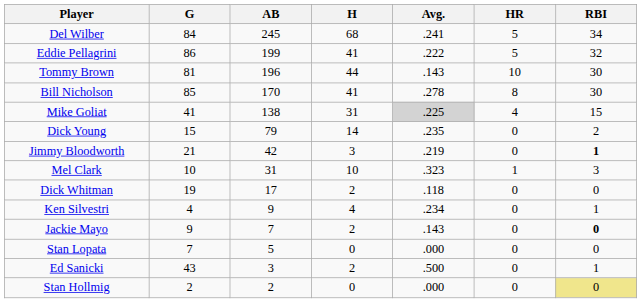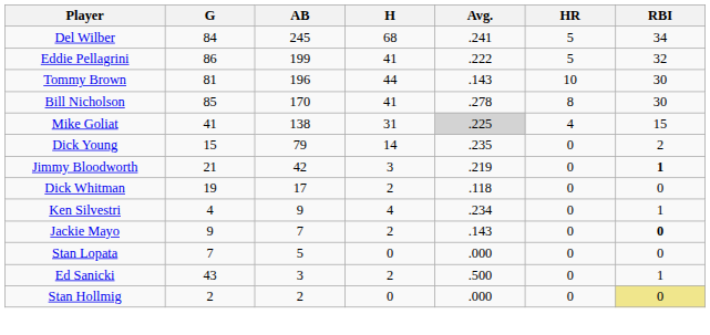 <table class="wikitable sortable">
 <tr>
 <th bgcolor="#DDDDFF" width="16%">Player</th>
 <th bgcolor="#DDDDFF" width="9%">G</th>
 <th bgcolor="#DDDDFF" width="9%">AB</th>
 <th bgcolor="#DDDDFF" width="9%">H</th>
 <th bgcolor="#DDDDFF" width="9%">Avg.</th>
 <th bgcolor="#DDDDFF" width="9%">HR</th>
 <th bgcolor="#DDDDFF" width="9%">RBI</th>
 </tr>
 <tr align="center">
 <td><a href='#'>Del Wilber</a></td>
 <td>84</td>
 <td>245</td>
 <td>68</td>
 <td>.241</td>
 <td>5</td>
 <td>34</td>
 </tr>
 <tr align="center">
 <td><a href='#'>Eddie Pellagrini</a></td>
 <td>86</td>
 <td>199</td>
 <td>41</td>
 <td>.222</td>
 <td>5</td>
 <td>32</td>
 </tr>
 <tr align="center">
 <td><a href='#'>Tommy Brown</a></td>
 <td>81</td>
 <td>196</td>
 <td>44</td>
 <td>.143</td>
 <td>10</td>
 <td>30</td>
 </tr>
 <tr align="center">
 <td><a href='#'>Bill Nicholson</a></td>
 <td>85</td>
 <td>170</td>
 <td>41</td>
 <td>.278</td>
 <td>8</td>
 <td>30</td>
 </tr>
 <tr align="center">
 <td><a href='#'>Mike Goliat</a></td>
 <td>41</td>
 <td>138</td>
 <td>31</td>
 <td style="background: lightgrey;">.225</td>
 <td>4</td>
 <td>15</td>
 </tr>
 <tr align="center">
 <td><a href='#'>Dick Young</a></td>
 <td>15</td>
 <td>79</td>
 <td>14</td>
 <td>.235</td>
 <td>0</td>
 <td>2</td>
 </tr>
 <tr align="center">
 <td><a href='#'>Jimmy Bloodworth</a></td>
 <td>21</td>
 <td>42</td>
 <td>3</td>
 <td>.219</td>
 <td>0</td>
 <td><strong>1</strong></td>
 </tr>
 <tr align="center">
-<td><a href='#'>Mel Clark</a></td>
-<td>10</td>
-<td>31</td>
-<td>10</td>
-<td>.323</td>
-<td>1</td>
-<td>3</td>
-</tr>
-<tr align="center">
 <td><a href='#'>Dick Whitman</a></td>
 <td>19</td>
 <td>17</td>
 <td>2</td>
 <td>.118</td>
 <td>0</td>
 <td>0</td>
 </tr>
 <tr align="center">
 <td><a href='#'>Ken Silvestri</a></td>
 <td>4</td>
 <td>9</td>
 <td>4</td>
 <td>.234</td>
 <td>0</td>
 <td>1</td>
 </tr>
 <tr align="center">
 <td><a href='#'>Jackie Mayo</a></td>
 <td>9</td>
 <td>7</td>
 <td>2</td>
 <td>.143</td>
 <td>0</td>
 <td><strong>0</strong></td>
 </tr>
 <tr align="center">
 <td><a href='#'>Stan Lopata</a></td>
 <td>7</td>
 <td>5</td>
 <td>0</td>
 <td>.000</td>
 <td>0</td>
 <td>0</td>
 </tr>
 <tr align="center">
 <td><a href='#'>Ed Sanicki</a></td>
 <td>43</td>
 <td>3</td>
 <td>2</td>
 <td>.500</td>
 <td>0</td>
 <td>1</td>
 </tr>
 <tr align="center">
 <td><a href='#'>Stan Hollmig</a></td>
 <td>2</td>
 <td>2</td>
 <td>0</td>
 <td>.000</td>
 <td>0</td>
 <td style="background: khaki;">0</td>
 </tr>
 </table>
